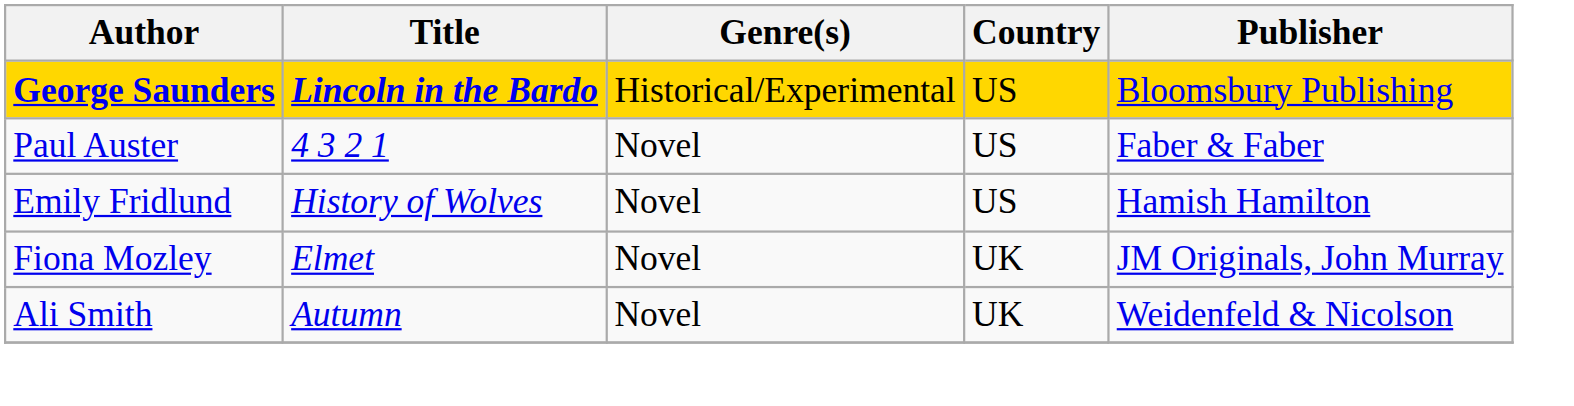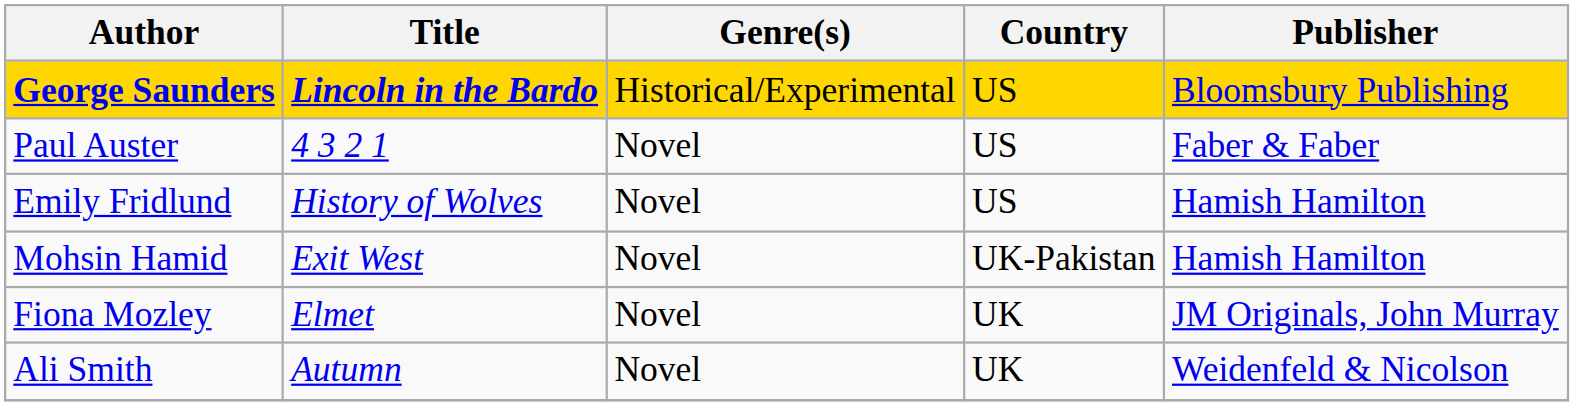 <table class="wikitable">
 <tr>
 <th>Author</th>
 <th>Title</th>
 <th>Genre(s)</th>
 <th>Country</th>
 <th>Publisher</th>
 </tr>
 <tr style="background:gold">
 <td><strong><a href='#'>George Saunders</a></strong></td>
 <td><strong><em><a href='#'>Lincoln in the Bardo</a></em></strong></td>
 <td>Historical/Experimental</td>
 <td>US</td>
 <td><a href='#'>Bloomsbury Publishing</a></td>
 </tr>
 <tr>
 <td><a href='#'>Paul Auster</a></td>
 <td><em><a href='#'>4 3 2 1</a></em></td>
 <td>Novel</td>
 <td>US</td>
 <td><a href='#'>Faber & Faber</a></td>
 </tr>
 <tr>
 <td><a href='#'>Emily Fridlund</a></td>
 <td><em><a href='#'>History of Wolves</a></em></td>
 <td>Novel</td>
 <td>US</td>
 <td><a href='#'>Hamish Hamilton</a></td>
 </tr>
 <tr>
+<td><a href='#'>Mohsin Hamid</a></td>
+<td><em><a href='#'>Exit West</a></em></td>
+<td>Novel</td>
+<td>UK-Pakistan</td>
+<td><a href='#'>Hamish Hamilton</a></td>
+</tr>
+<tr>
 <td><a href='#'>Fiona Mozley</a></td>
 <td><em><a href='#'>Elmet</a></em></td>
 <td>Novel</td>
 <td>UK</td>
 <td><a href='#'>JM Originals, John Murray</a></td>
 </tr>
 <tr>
 <td><a href='#'>Ali Smith</a></td>
 <td><em><a href='#'>Autumn</a></em></td>
 <td>Novel</td>
 <td>UK</td>
 <td><a href='#'>Weidenfeld & Nicolson</a></td>
 </tr>
 <tr>
 </tr>
 </table>
